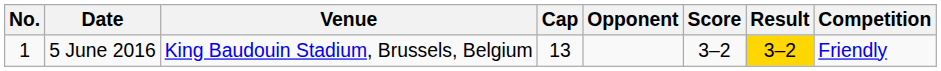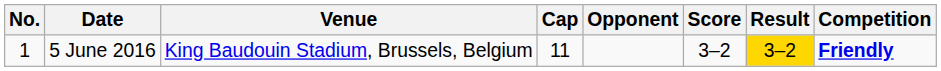 <table class="wikitable">
 <tr>
 <th scope=col>No.</th>
 <th scope=col>Date</th>
 <th scope=col>Venue</th>
 <th scope=col>Cap</th>
 <th scope=col>Opponent</th>
 <th scope=col>Score</th>
 <th scope=col>Result</th>
 <th scope=col>Competition</th>
 </tr>
 <tr>
 <td align=center>1</td>
 <td>5 June 2016</td>
 <td><a href='#'>King Baudouin Stadium</a>, Brussels, Belgium</td>
-<td align=center>13</td>
+<td align=center>11</td>
 <td></td>
 <td align=center>3–2</td>
 <td align=center style="background: gold;">3–2</td>
-<td><a href='#'>Friendly</a></td>
+<td><strong><a href='#'>Friendly</a></strong></td>
 </tr>
 </table>
